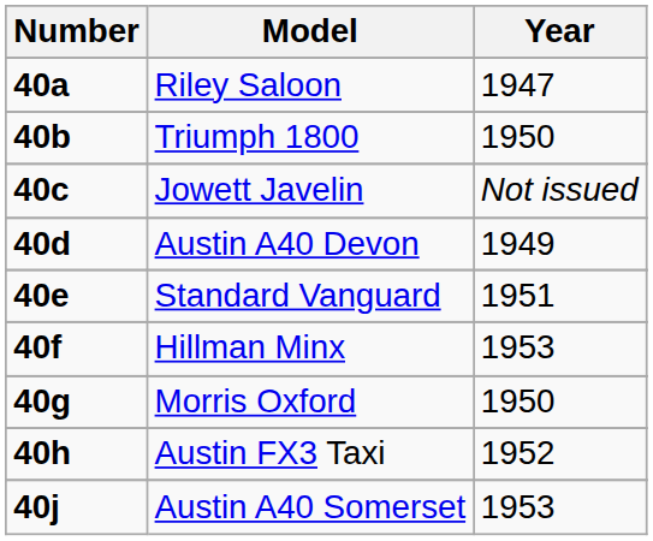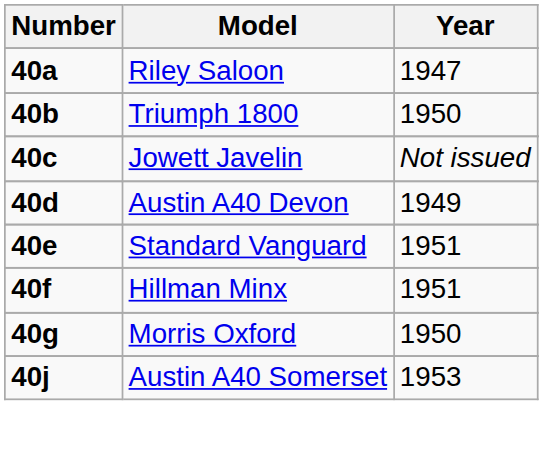 <table class="wikitable sortable">
 <tr>
 <th>Number</th>
 <th class="unsortable">Model</th>
 <th>Year</th>
 </tr>
 <tr>
 </tr>
 <tr>
 <td><strong>40a</strong></td>
 <td><a href='#'>Riley Saloon</a></td>
 <td>1947</td>
 </tr>
 <tr>
 </tr>
 <tr>
 <td><strong>40b</strong></td>
 <td><a href='#'>Triumph 1800</a></td>
 <td>1950</td>
 </tr>
 <tr>
 </tr>
 <tr>
 <td><strong>40c</strong></td>
 <td><a href='#'>Jowett Javelin</a></td>
 <td><em>Not issued</em></td>
 </tr>
 <tr>
 </tr>
 <tr>
 <td><strong>40d</strong></td>
 <td><a href='#'>Austin A40 Devon</a></td>
 <td>1949</td>
 </tr>
 <tr>
 </tr>
 <tr>
 <td><strong>40e</strong></td>
 <td><a href='#'>Standard Vanguard</a></td>
 <td>1951</td>
 </tr>
 <tr>
 </tr>
 <tr>
 <td><strong>40f</strong></td>
 <td><a href='#'>Hillman Minx</a></td>
-<td>1953</td>
+<td>1951</td>
 </tr>
 <tr>
 </tr>
 <tr>
 <td><strong>40g</strong></td>
 <td><a href='#'>Morris Oxford</a></td>
 <td>1950</td>
 </tr>
 <tr>
 </tr>
 <tr>
-<td><strong>40h</strong></td>
-<td><a href='#'>Austin FX3</a> Taxi</td>
-<td>1952</td>
-</tr>
-<tr>
 </tr>
 <tr>
 <td><strong>40j</strong></td>
 <td><a href='#'>Austin A40 Somerset</a></td>
 <td>1953</td>
 </tr>
 </table>
